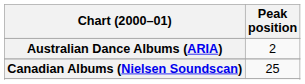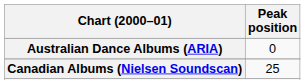 <table class="wikitable sortable plainrowheaders" style="text-align:center">
 <tr>
 <th scope="col">Chart (2000–01)</th>
 <th scope="col">Peak<br> position</th>
 </tr>
 <tr>
 </tr>
 <tr>
 <th scope="row">Australian Dance Albums (<a href='#'>ARIA</a>)</th>
-<td>2</td>
+<td>0</td>
 </tr>
 <tr>
 </tr>
 <tr>
 </tr>
 <tr>
 <th scope="row">Canadian Albums (<a href='#'>Nielsen Soundscan</a>)</th>
 <td>25</td>
 </tr>
 <tr>
 </tr>
 <tr>
 </tr>
 <tr>
 </tr>
 <tr>
 </tr>
 <tr>
 </tr>
 <tr>
 </tr>
 <tr>
 </tr>
 <tr>
 </tr>
 <tr>
 </tr>
 <tr>
 </tr>
 <tr>
 </tr>
 <tr>
 </tr>
 <tr>
 </tr>
 <tr>
 </tr>
 <tr>
 </tr>
 </table>
